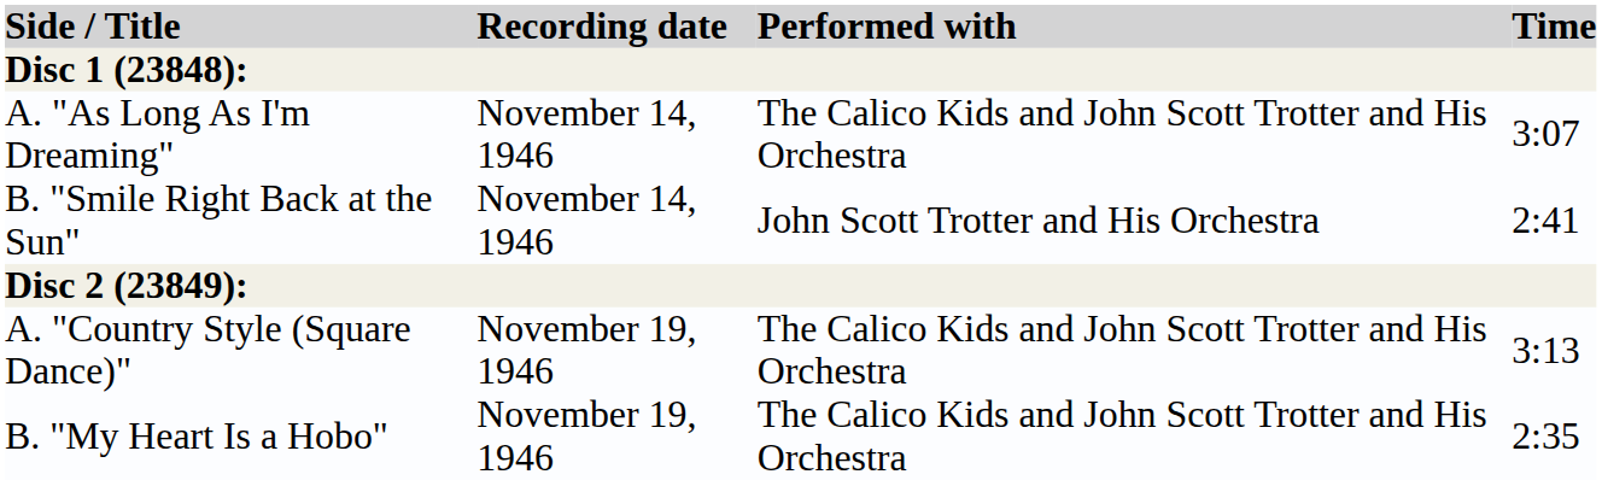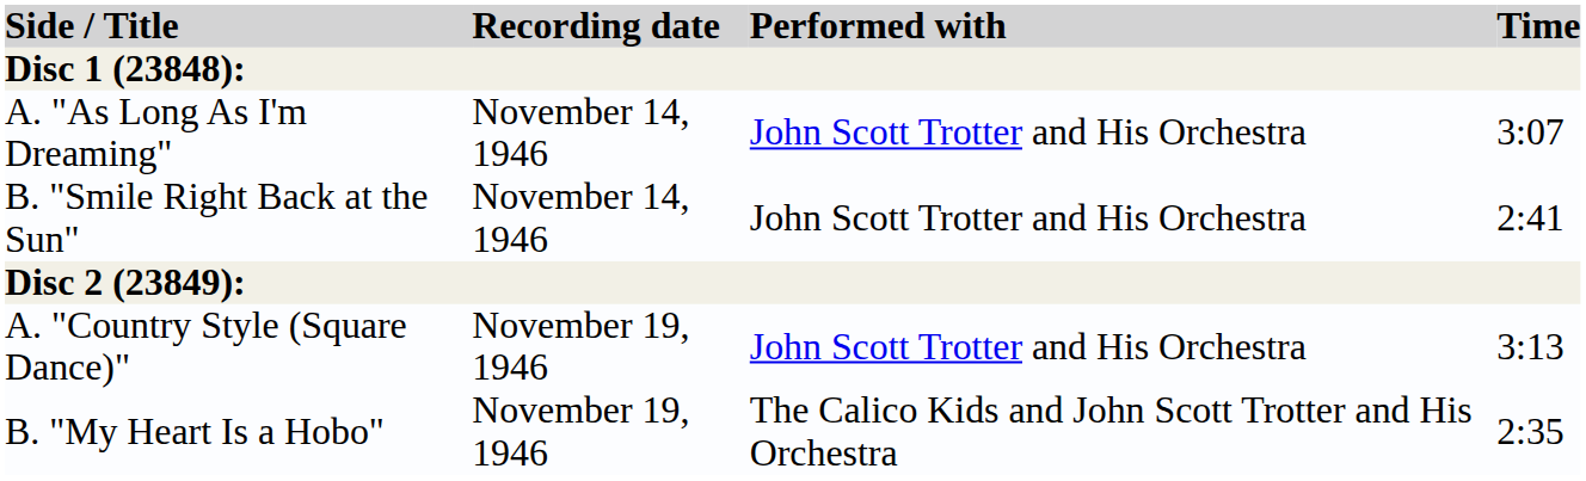 <table border="0" cellpadding="0" cellspacing="0" style="width: 75%; margin: 1em 1em 1em 0; background: #FCFDFF; border-collapse: collapse;">
 <tr bgcolor=#D3D3D4>
 <td><strong>Side / Title</strong></td>
 <td><strong>Recording date</strong></td>
 <td><strong>Performed with</strong></td>
 <td><strong>Time</strong></td>
 </tr>
 <tr bgcolor=#F2F0E6>
 <td colspan=5><strong>Disc 1 (23848):</strong></td>
 </tr>
 <tr>
 <td>A. "As Long As I'm Dreaming"</td>
 <td>November 14, 1946</td>
-<td>The Calico Kids and John Scott Trotter and His Orchestra</td>
+<td><a href='#'>John Scott Trotter</a> and His Orchestra</td>
 <td>3:07</td>
 </tr>
 <tr>
 <td>B. "Smile Right Back at the Sun"</td>
 <td>November 14, 1946</td>
 <td>John Scott Trotter and His Orchestra</td>
 <td>2:41</td>
 </tr>
 <tr bgcolor=#F2F0E6>
 <td colspan=5><strong>Disc 2 (23849):</strong></td>
 </tr>
 <tr>
 <td>A. "Country Style (Square Dance)"</td>
 <td>November 19, 1946</td>
-<td>The Calico Kids and John Scott Trotter and His Orchestra</td>
+<td><a href='#'>John Scott Trotter</a> and His Orchestra</td>
 <td>3:13</td>
 </tr>
 <tr>
 <td>B. "My Heart Is a Hobo"</td>
 <td>November 19, 1946</td>
 <td>The Calico Kids and John Scott Trotter and His Orchestra</td>
 <td>2:35</td>
 </tr>
 </table>
